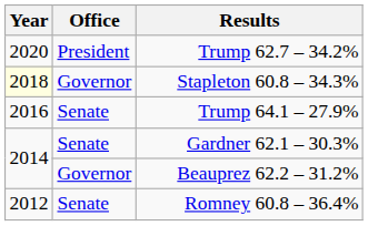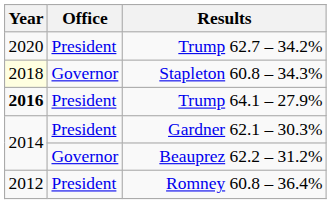 <table class=wikitable>
 <tr>
 <th width="30">Year</th>
 <th width="60">Office</th>
 <th width="180">Results</th>
 </tr>
 <tr>
 <td>2020</td>
 <td><a href='#'>President</a></td>
 <td align="right" ><a href='#'>Trump</a> 62.7 – 34.2%</td>
 </tr>
 <tr>
 <td style="background: lightyellow;">2018</td>
 <td><a href='#'>Governor</a></td>
 <td align="right" ><a href='#'>Stapleton</a> 60.8 – 34.3%</td>
 </tr>
 <tr>
-<td>2016</td>
-<td><a href='#'>Senate</a></td>
+<td><strong>2016</strong></td>
+<td><a href='#'>President</a></td>
 <td align="right" ><a href='#'>Trump</a> 64.1 – 27.9%</td>
 </tr>
 <tr>
 <td rowspan="2">2014</td>
-<td><a href='#'>Senate</a></td>
+<td><a href='#'>President</a></td>
 <td align="right" ><a href='#'>Gardner</a> 62.1 – 30.3%</td>
 </tr>
 <tr>
 <td><a href='#'>Governor</a></td>
 <td align="right" ><a href='#'>Beauprez</a> 62.2 – 31.2%</td>
 </tr>
 <tr>
 <td>2012</td>
-<td><a href='#'>Senate</a></td>
+<td><a href='#'>President</a></td>
 <td align="right" ><a href='#'>Romney</a> 60.8 – 36.4%</td>
 </tr>
 </table>
